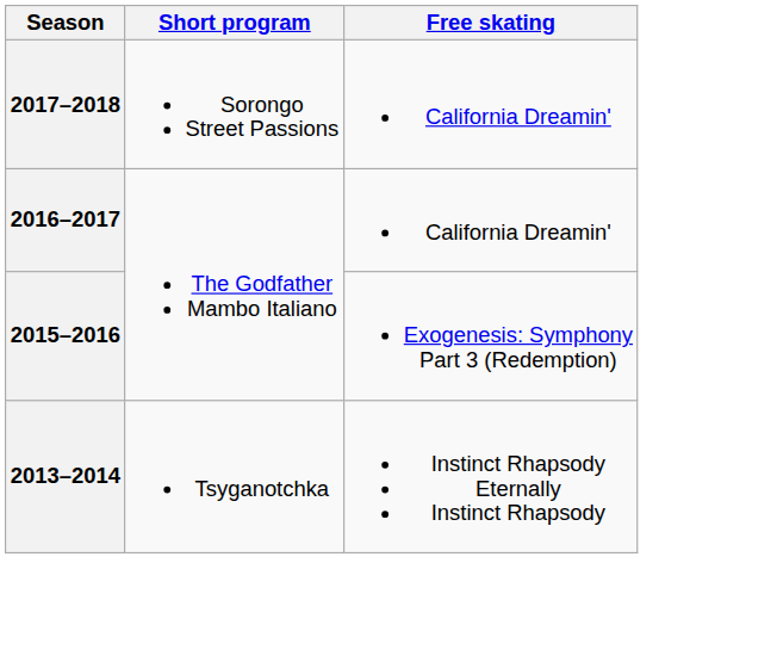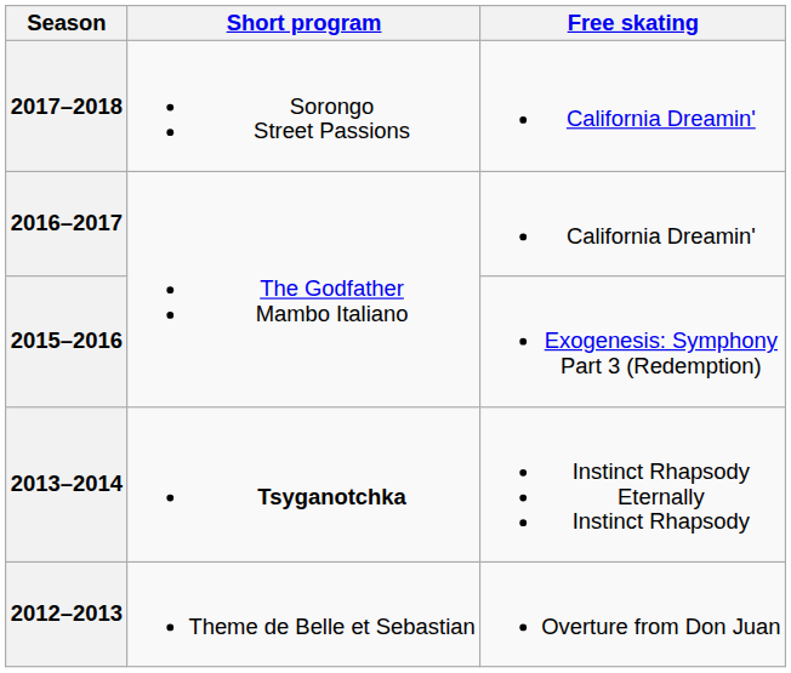 <table class=wikitable style=text-align:center>
 <tr>
 <th>Season</th>
 <th><a href='#'>Short program</a></th>
 <th><a href='#'>Free skating</a></th>
 </tr>
 <tr>
 <th>2017–2018 <br> </th>
 <td><br><ul><li>Sorongo</li><li>Street Passions <br></li></ul></td>
 <td><br><ul><li><a href='#'>California Dreamin'</a> <br></li></ul></td>
 </tr>
 <tr>
 <th>2016–2017 <br> </th>
 <td rowspan=2><br><ul><li><a href='#'>The Godfather</a> <br></li><li>Mambo Italiano</li></ul></td>
 <td><br><ul><li>California Dreamin' <br></li></ul></td>
 </tr>
 <tr>
 <th>2015–2016 <br> </th>
 <td><br><ul><li><a href='#'>Exogenesis: Symphony</a> <br> Part 3 (Redemption) <br></li></ul></td>
 </tr>
 <tr>
 <th>2013–2014 <br> </th>
-<td><br><ul><li>Tsyganotchka <br></li></ul></td>
+<td><strong><br><ul><li>Tsyganotchka <br></li></ul></strong></td>
 <td><br><ul><li>Instinct Rhapsody <br></li><li>Eternally <br></li><li>Instinct Rhapsody <br></li></ul></td>
 </tr>
+<tr>
+<th>2012–2013 <br> </th>
+<td><br><ul><li>Theme de Belle et Sebastian <br></li></ul></td>
+<td><br><ul><li>Overture from Don Juan <br></li></ul></td>
+</tr>
 </table>
